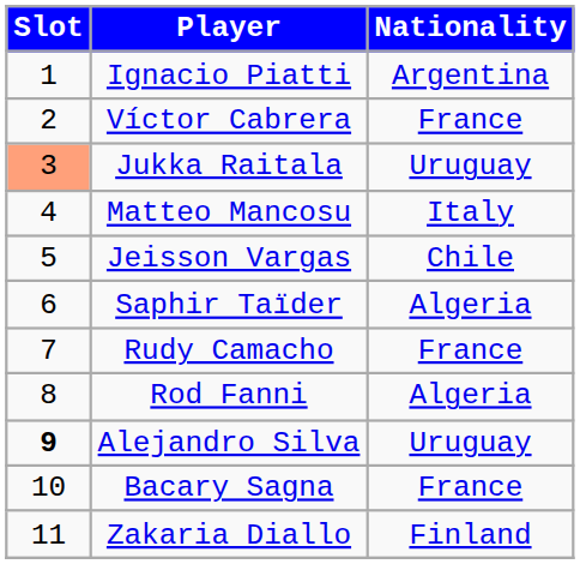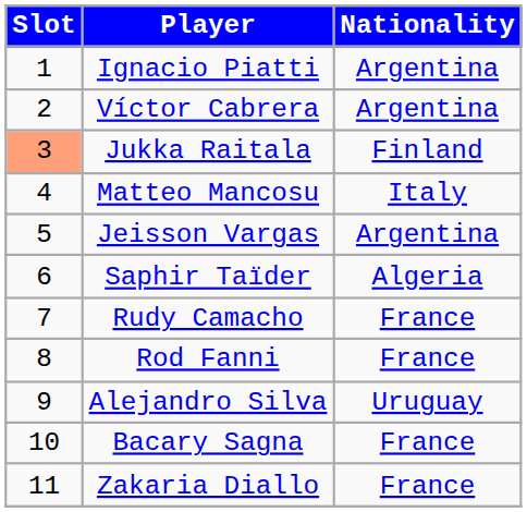 <table class="wikitable" style="text-align:center; margin-left:1em; font-size:85%;">
 <tr>
 <th style="background:#00f; color:white; text-align:center;">Slot</th>
 <th style="background:#00f; color:white; text-align:center;">Player</th>
 <th style="background:#00f; color:white; text-align:center;">Nationality</th>
 </tr>
 <tr>
 <td>1</td>
 <td><a href='#'>Ignacio Piatti</a></td>
 <td> <a href='#'>Argentina</a></td>
 </tr>
 <tr>
 <td>2</td>
 <td><a href='#'>Víctor Cabrera</a></td>
-<td> <a href='#'>France</a></td>
+<td> <a href='#'>Argentina</a></td>
 </tr>
 <tr>
 <td style="background: lightsalmon;">3</td>
 <td><a href='#'>Jukka Raitala</a></td>
-<td> <a href='#'>Uruguay</a></td>
+<td> <a href='#'>Finland</a></td>
 </tr>
 <tr>
 <td>4</td>
 <td><a href='#'>Matteo Mancosu</a></td>
 <td> <a href='#'>Italy</a></td>
 </tr>
 <tr>
 <td>5</td>
 <td><a href='#'>Jeisson Vargas</a></td>
-<td> <a href='#'>Chile</a></td>
+<td> <a href='#'>Argentina</a></td>
 </tr>
 <tr>
 <td>6</td>
 <td><a href='#'>Saphir Taïder</a></td>
 <td> <a href='#'>Algeria</a></td>
 </tr>
 <tr>
 <td>7</td>
 <td><a href='#'>Rudy Camacho</a></td>
 <td> <a href='#'>France</a></td>
 </tr>
 <tr>
 <td>8</td>
 <td><a href='#'>Rod Fanni</a></td>
-<td> <a href='#'>Algeria</a></td>
+<td> <a href='#'>France</a></td>
 </tr>
 <tr>
-<td><strong>9</strong></td>
+<td>9</td>
 <td><a href='#'>Alejandro Silva</a></td>
 <td> <a href='#'>Uruguay</a></td>
 </tr>
 <tr>
 <td>10</td>
 <td><a href='#'>Bacary Sagna</a></td>
 <td> <a href='#'>France</a></td>
 </tr>
 <tr>
 <td>11</td>
 <td><a href='#'>Zakaria Diallo</a></td>
-<td> <a href='#'>Finland</a></td>
+<td> <a href='#'>France</a></td>
 </tr>
 <tr>
 </tr>
 </table>
